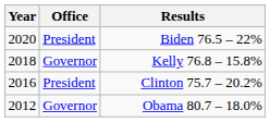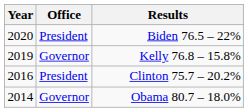 <table class=wikitable>
 <tr>
 <th width="30">Year</th>
 <th width="60">Office</th>
 <th width="180">Results</th>
 </tr>
 <tr>
 <td>2020</td>
 <td><a href='#'>President</a></td>
 <td align="right" ><a href='#'>Biden</a> 76.5 – 22%</td>
 </tr>
 <tr>
-<td>2018</td>
+<td>2019</td>
 <td><a href='#'>Governor</a></td>
 <td align="right" ><a href='#'>Kelly</a> 76.8 – 15.8%</td>
 </tr>
 <tr>
 <td>2016</td>
 <td><a href='#'>President</a></td>
 <td align="right" ><a href='#'>Clinton</a> 75.7 – 20.2%</td>
 </tr>
 <tr>
-<td>2012</td>
+<td>2014</td>
 <td><a href='#'>Governor</a></td>
 <td align="right" ><a href='#'>Obama</a> 80.7 – 18.0%</td>
 </tr>
 </table>
